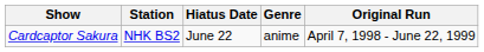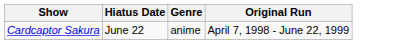 <table class="wikitable sortable">
 <tr>
 <th>Show</th>
-<th>Station</th>
 <th>Hiatus Date</th>
 <th>Genre</th>
 <th>Original Run</th>
 </tr>
 <tr>
 <td><em><a href='#'>Cardcaptor Sakura</a></em></td>
-<td><a href='#'>NHK BS2</a></td>
 <td>June 22</td>
 <td>anime</td>
 <td>April 7, 1998 - June 22, 1999</td>
 </tr>
 </table>
